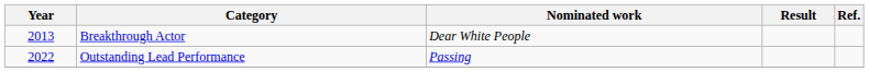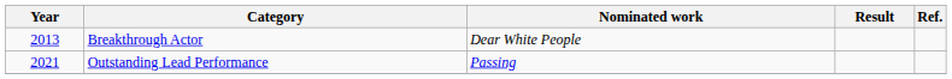 <table class=wikitable>
 <tr>
 <th scope="col" style="width:5em;">Year</th>
 <th scope="col" style="width:26em;">Category</th>
 <th scope="col" style="width:25em;">Nominated work</th>
 <th scope="col" style="width:5em;">Result</th>
 <th>Ref.</th>
 </tr>
 <tr>
 <td style="text-align:center;"><a href='#'>2013</a></td>
 <td><a href='#'>Breakthrough Actor</a></td>
 <td><em>Dear White People</em></td>
 <td></td>
 <td style="text-align: center;"></td>
 </tr>
 <tr>
-<td style="text-align:center;"><a href='#'>2022</a></td>
+<td style="text-align:center;"><a href='#'>2021</a></td>
 <td><a href='#'>Outstanding Lead Performance</a></td>
 <td><em><a href='#'>Passing</a></em></td>
 <td></td>
 <td style="text-align:center;"></td>
 </tr>
 <tr>
 </tr>
 </table>
